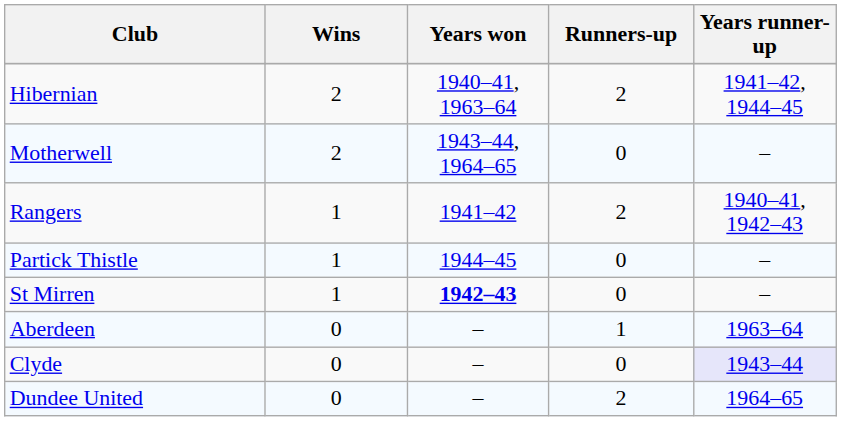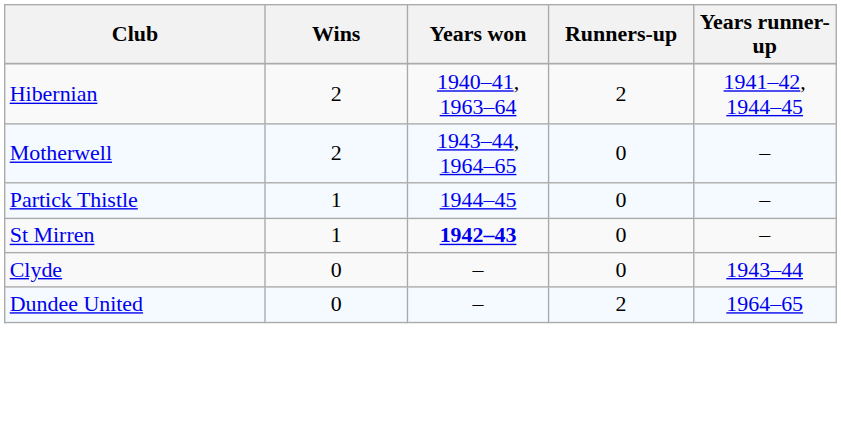 <table class="wikitable" style="text-align: center;">
 <tr>
 <th width=190>Club</th>
 <th width=100>Wins</th>
 <th width=100>Years won</th>
 <th width=100>Runners-up</th>
 <th width=100>Years runner-up</th>
 </tr>
 <tr>
 </tr>
 <tr>
 <td align=left><a href='#'>Hibernian</a></td>
 <td>2</td>
 <td><a href='#'>1940–41</a>, <a href='#'>1963–64</a></td>
 <td>2</td>
 <td><a href='#'>1941–42</a>, <a href='#'>1944–45</a></td>
 </tr>
 <tr bgcolor=#F4FAFF>
 <td align=left><a href='#'>Motherwell</a></td>
 <td>2</td>
 <td><a href='#'>1943–44</a>, <a href='#'>1964–65</a></td>
 <td>0</td>
 <td>–</td>
 </tr>
-<tr>
-<td align=left><a href='#'>Rangers</a></td>
-<td>1</td>
-<td><a href='#'>1941–42</a></td>
-<td>2</td>
-<td><a href='#'>1940–41</a>, <a href='#'>1942–43</a></td>
-</tr>
 <tr bgcolor=#F4FAFF>
 <td align=left><a href='#'>Partick Thistle</a></td>
 <td>1</td>
 <td><a href='#'>1944–45</a></td>
 <td>0</td>
 <td>–</td>
 </tr>
 <tr>
 <td align=left><a href='#'>St Mirren</a></td>
 <td>1</td>
 <td><strong><a href='#'>1942–43</a></strong></td>
 <td>0</td>
 <td>–</td>
 </tr>
-<tr bgcolor=#F4FAFF>
-<td align=left><a href='#'>Aberdeen</a></td>
-<td>0</td>
-<td>–</td>
-<td>1</td>
-<td><a href='#'>1963–64</a></td>
-</tr>
 <tr>
 <td align=left><a href='#'>Clyde</a></td>
 <td>0</td>
 <td>–</td>
 <td>0</td>
-<td style="background: lavender;"><a href='#'>1943–44</a></td>
+<td><a href='#'>1943–44</a></td>
 </tr>
 <tr bgcolor=#F4FAFF>
 <td align=left><a href='#'>Dundee United</a></td>
 <td>0</td>
 <td>–</td>
 <td>2</td>
 <td><a href='#'>1964–65</a></td>
 </tr>
 </table>
